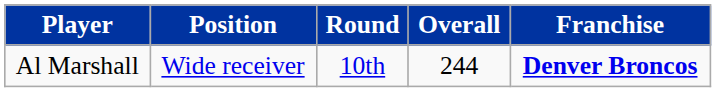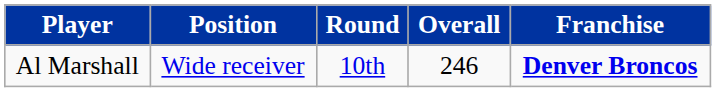 <table class="wikitable" width="50%">
 <tr align="center"  style="background:#0033A0;color:white;"   >
 <td><strong>Player</strong></td>
 <td><strong>Position</strong></td>
 <td><strong>Round</strong></td>
 <td><strong>Overall</strong></td>
 <td><strong>Franchise</strong></td>
 </tr>
 <tr align="center" bgcolor="">
 <td>Al Marshall</td>
 <td><a href='#'>Wide receiver</a></td>
 <td><a href='#'>10th</a></td>
-<td>244</td>
+<td>246</td>
 <td><strong><a href='#'>Denver Broncos</a></strong></td>
 </tr>
 </table>
